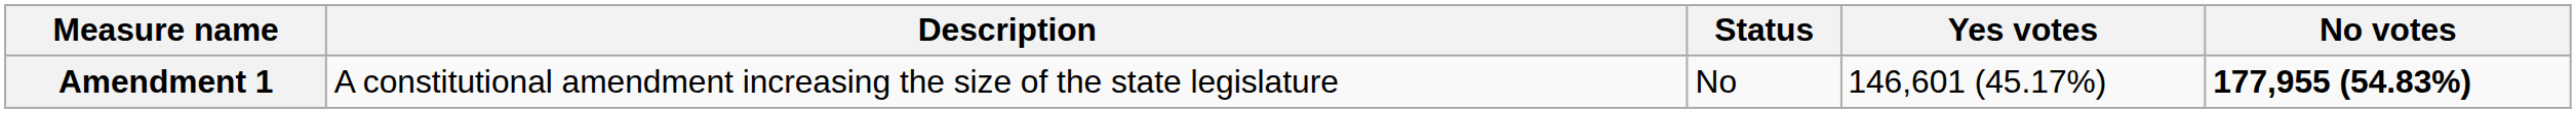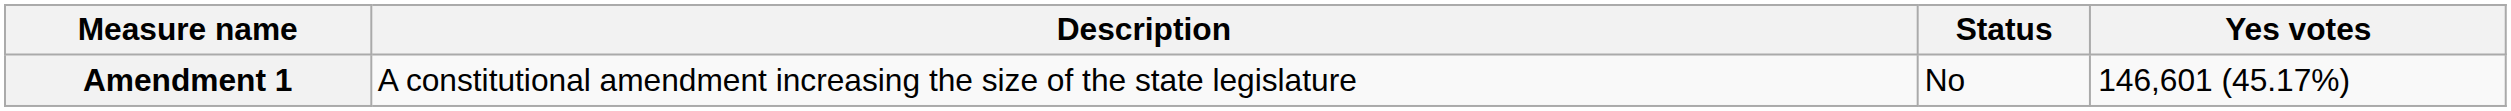 <table class="wikitable sortable plainrowheaders" style="width:100%">
 <tr>
 <th scope="col">Measure name</th>
 <th class="unsortable" scope="col">Description</th>
 <th scope="col">Status</th>
 <th scope="col">Yes votes</th>
-<th scope="col">No votes</th>
 </tr>
 <tr>
 <th scope="row">Amendment 1</th>
 <td>A constitutional amendment increasing the size of the state legislature</td>
 <td>No</td>
 <td>146,601 (45.17%)</td>
-<td><strong>177,955 (54.83%)</strong></td>
 </tr>
 </table>
